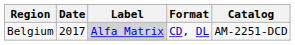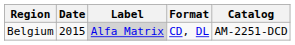 <table class="wikitable">
 <tr>
 <th>Region</th>
 <th>Date</th>
 <th>Label</th>
 <th>Format</th>
 <th>Catalog</th>
 </tr>
 <tr>
 <td>Belgium</td>
-<td>2017</td>
+<td>2015</td>
 <td style="background: lightgrey;"><a href='#'>Alfa Matrix</a></td>
 <td><a href='#'>CD</a>, <a href='#'>DL</a></td>
 <td>AM-2251-DCD</td>
 </tr>
 </table>
